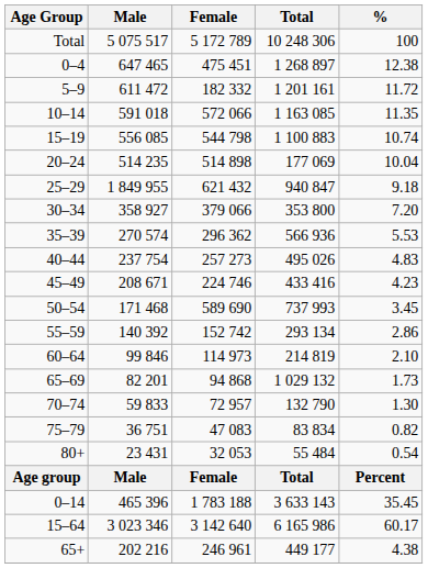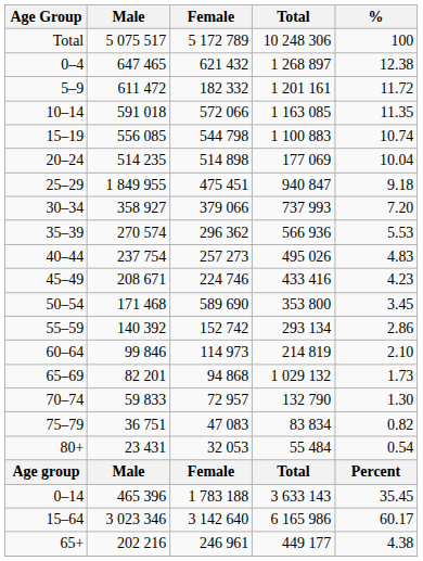 <table class="wikitable">
 <tr>
 <th width="80">Age Group</th>
 <th width="80">Male</th>
 <th width="80">Female</th>
 <th width="80">Total</th>
 <th width="80">%</th>
 </tr>
 <tr>
 <td align="right">Total</td>
 <td align="right">5 075 517</td>
 <td align="right">5 172 789</td>
 <td align="right">10 248 306</td>
 <td align="right">100</td>
 </tr>
 <tr>
 <td align="right">0–4</td>
 <td align="right">647 465</td>
-<td align="right">475 451</td>
+<td align="right">621 432</td>
 <td align="right">1 268 897</td>
 <td align="right">12.38</td>
 </tr>
 <tr>
 <td align="right">5–9</td>
 <td align="right">611 472</td>
 <td align="right">182 332</td>
 <td align="right">1 201 161</td>
 <td align="right">11.72</td>
 </tr>
 <tr>
 <td align="right">10–14</td>
 <td align="right">591 018</td>
 <td align="right">572 066</td>
 <td align="right">1 163 085</td>
 <td align="right">11.35</td>
 </tr>
 <tr>
 <td align="right">15–19</td>
 <td align="right">556 085</td>
 <td align="right">544 798</td>
 <td align="right">1 100 883</td>
 <td align="right">10.74</td>
 </tr>
 <tr>
 <td align="right">20–24</td>
 <td align="right">514 235</td>
 <td align="right">514 898</td>
 <td align="right">177 069</td>
 <td align="right">10.04</td>
 </tr>
 <tr>
 <td align="right">25–29</td>
 <td align="right">1 849 955</td>
-<td align="right">621 432</td>
+<td align="right">475 451</td>
 <td align="right">940 847</td>
 <td align="right">9.18</td>
 </tr>
 <tr>
 <td align="right">30–34</td>
 <td align="right">358 927</td>
 <td align="right">379 066</td>
-<td align="right">353 800</td>
+<td align="right">737 993</td>
 <td align="right">7.20</td>
 </tr>
 <tr>
 <td align="right">35–39</td>
 <td align="right">270 574</td>
 <td align="right">296 362</td>
 <td align="right">566 936</td>
 <td align="right">5.53</td>
 </tr>
 <tr>
 <td align="right">40–44</td>
 <td align="right">237 754</td>
 <td align="right">257 273</td>
 <td align="right">495 026</td>
 <td align="right">4.83</td>
 </tr>
 <tr>
 <td align="right">45–49</td>
 <td align="right">208 671</td>
 <td align="right">224 746</td>
 <td align="right">433 416</td>
 <td align="right">4.23</td>
 </tr>
 <tr>
 <td align="right">50–54</td>
 <td align="right">171 468</td>
 <td align="right">589 690</td>
-<td align="right">737 993</td>
+<td align="right">353 800</td>
 <td align="right">3.45</td>
 </tr>
 <tr>
 <td align="right">55–59</td>
 <td align="right">140 392</td>
 <td align="right">152 742</td>
 <td align="right">293 134</td>
 <td align="right">2.86</td>
 </tr>
 <tr>
 <td align="right">60–64</td>
 <td align="right">99 846</td>
 <td align="right">114 973</td>
 <td align="right">214 819</td>
 <td align="right">2.10</td>
 </tr>
 <tr>
 <td align="right">65–69</td>
 <td align="right">82 201</td>
 <td align="right">94 868</td>
 <td align="right">1 029 132</td>
 <td align="right">1.73</td>
 </tr>
 <tr>
 <td align="right">70–74</td>
 <td align="right">59 833</td>
 <td align="right">72 957</td>
 <td align="right">132 790</td>
 <td align="right">1.30</td>
 </tr>
 <tr>
 <td align="right">75–79</td>
 <td align="right">36 751</td>
 <td align="right">47 083</td>
 <td align="right">83 834</td>
 <td align="right">0.82</td>
 </tr>
 <tr>
 <td align="right">80+</td>
 <td align="right">23 431</td>
 <td align="right">32 053</td>
 <td align="right">55 484</td>
 <td align="right">0.54</td>
 </tr>
 <tr>
 <th width="50">Age group</th>
 <th width="80">Male</th>
 <th width="80">Female</th>
 <th width="80">Total</th>
 <th width="50">Percent</th>
 </tr>
 <tr>
 <td align="right">0–14</td>
 <td align="right">465 396</td>
 <td align="right">1 783 188</td>
 <td align="right">3 633 143</td>
 <td align="right">35.45</td>
 </tr>
 <tr>
 <td align="right">15–64</td>
 <td align="right">3 023 346</td>
 <td align="right">3 142 640</td>
 <td align="right">6 165 986</td>
 <td align="right">60.17</td>
 </tr>
 <tr>
 <td align="right">65+</td>
 <td align="right">202 216</td>
 <td align="right">246 961</td>
 <td align="right">449 177</td>
 <td align="right">4.38</td>
 </tr>
 <tr>
 </tr>
 </table>
